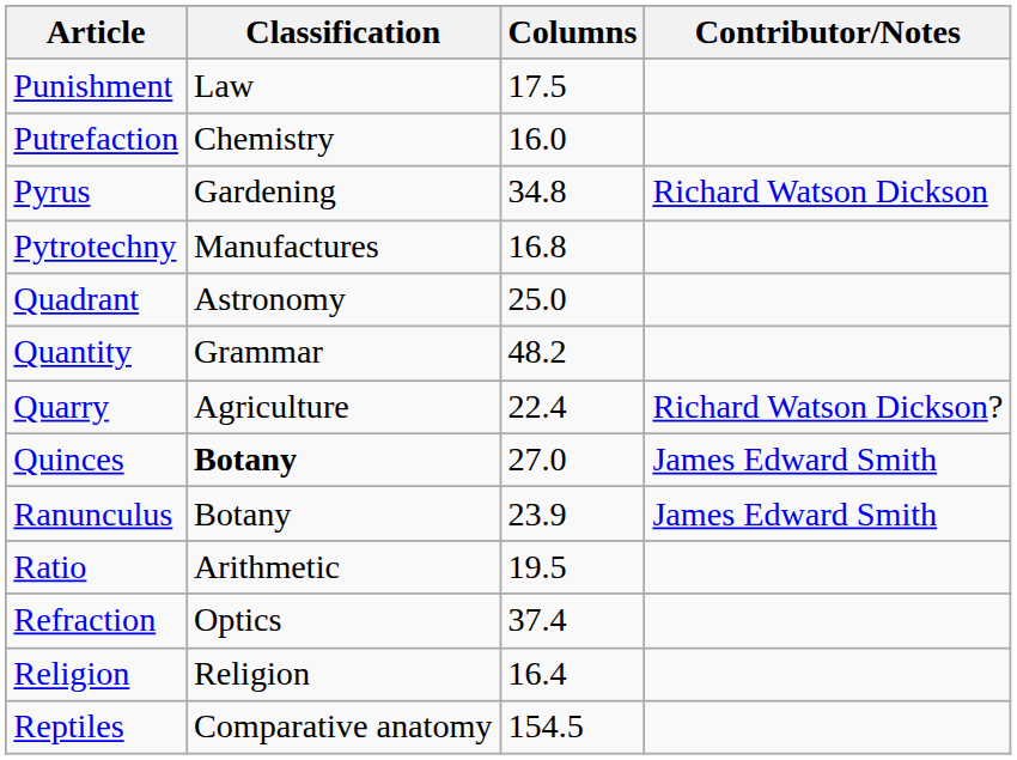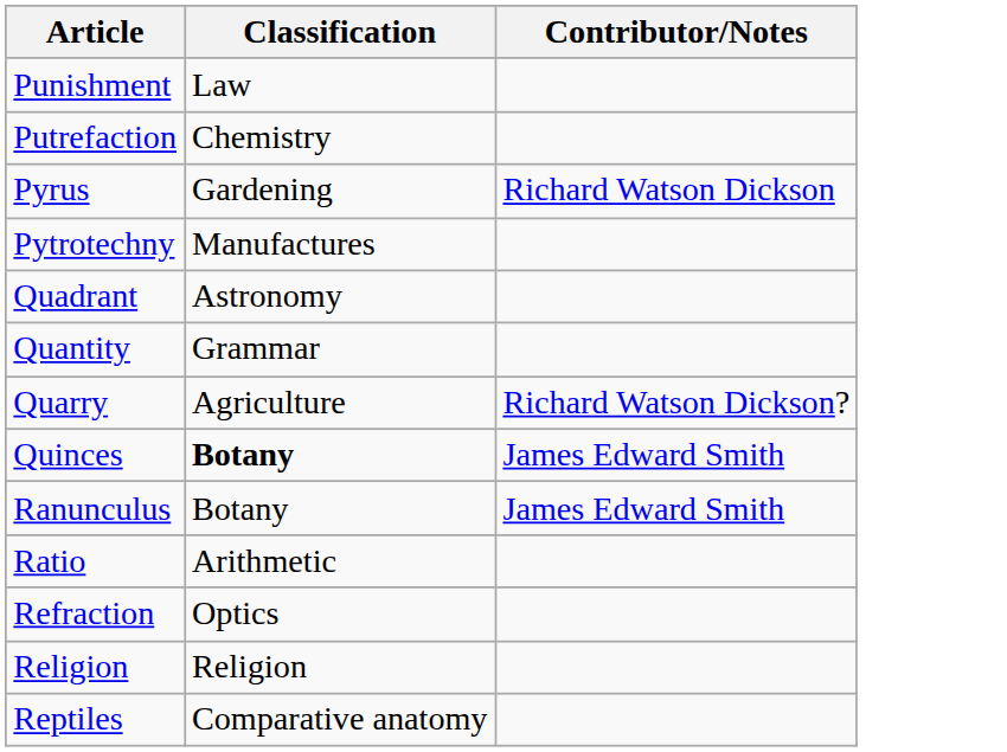 <table class="wikitable">
 <tr>
 <th>Article</th>
 <th>Classification</th>
-<th>Columns</th>
 <th>Contributor/Notes</th>
 </tr>
 <tr>
 <td><a href='#'>Punishment</a></td>
 <td>Law</td>
-<td>17.5</td>
 <td></td>
 </tr>
 <tr>
 <td><a href='#'>Putrefaction</a></td>
 <td>Chemistry</td>
-<td>16.0</td>
 <td></td>
 </tr>
 <tr>
 <td><a href='#'>Pyrus</a></td>
 <td>Gardening</td>
-<td>34.8</td>
 <td><a href='#'>Richard Watson Dickson</a></td>
 </tr>
 <tr>
 <td><a href='#'>Pytrotechny</a></td>
 <td>Manufactures</td>
-<td>16.8</td>
 <td></td>
 </tr>
 <tr>
 <td><a href='#'>Quadrant</a></td>
 <td>Astronomy</td>
-<td>25.0</td>
 <td></td>
 </tr>
 <tr>
 <td><a href='#'>Quantity</a></td>
 <td>Grammar</td>
-<td>48.2</td>
 <td></td>
 </tr>
 <tr>
 <td><a href='#'>Quarry</a></td>
 <td>Agriculture</td>
-<td>22.4</td>
 <td><a href='#'>Richard Watson Dickson</a>?</td>
 </tr>
 <tr>
 <td><a href='#'>Quinces</a></td>
 <td><strong>Botany</strong></td>
-<td>27.0</td>
 <td><a href='#'>James Edward Smith</a></td>
 </tr>
 <tr>
 <td><a href='#'>Ranunculus</a></td>
 <td>Botany</td>
-<td>23.9</td>
 <td><a href='#'>James Edward Smith</a></td>
 </tr>
 <tr>
 <td><a href='#'>Ratio</a></td>
 <td>Arithmetic</td>
-<td>19.5</td>
 <td></td>
 </tr>
 <tr>
 <td><a href='#'>Refraction</a></td>
 <td>Optics</td>
-<td>37.4</td>
 <td></td>
 </tr>
 <tr>
 <td><a href='#'>Religion</a></td>
 <td>Religion</td>
-<td>16.4</td>
 <td></td>
 </tr>
 <tr>
 <td><a href='#'>Reptiles</a></td>
 <td>Comparative anatomy</td>
-<td>154.5</td>
 <td></td>
 </tr>
 </table>
